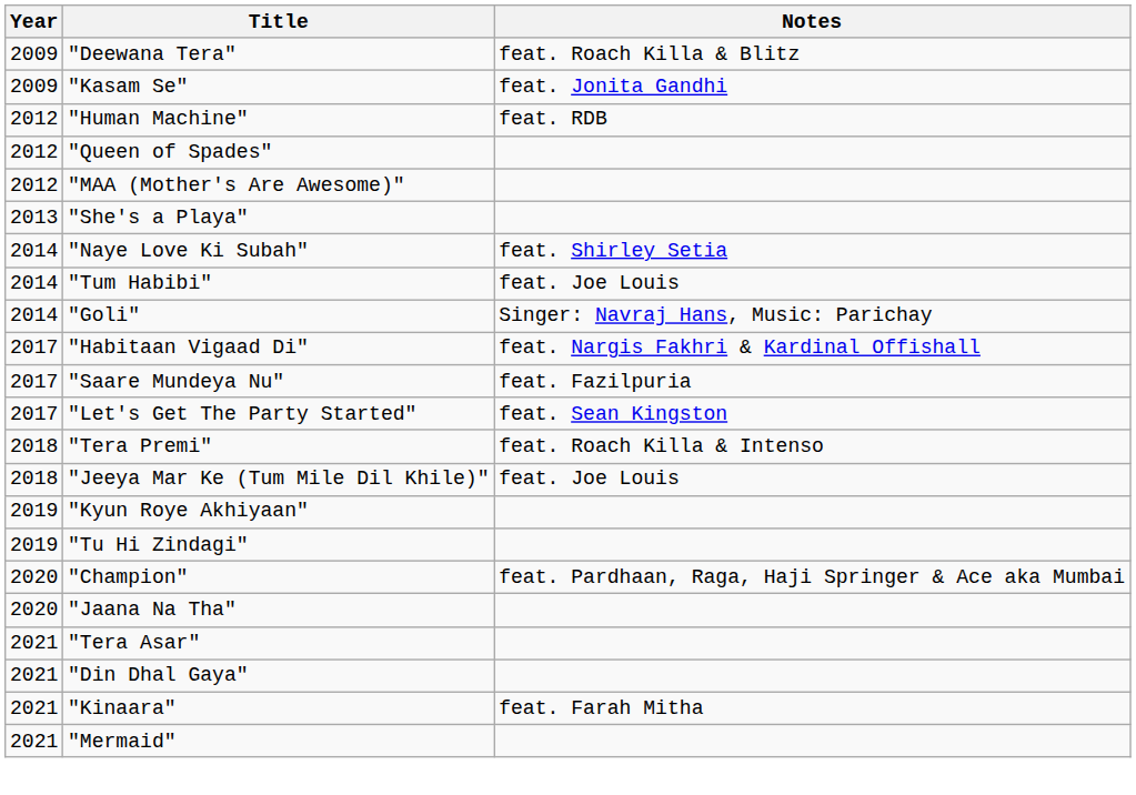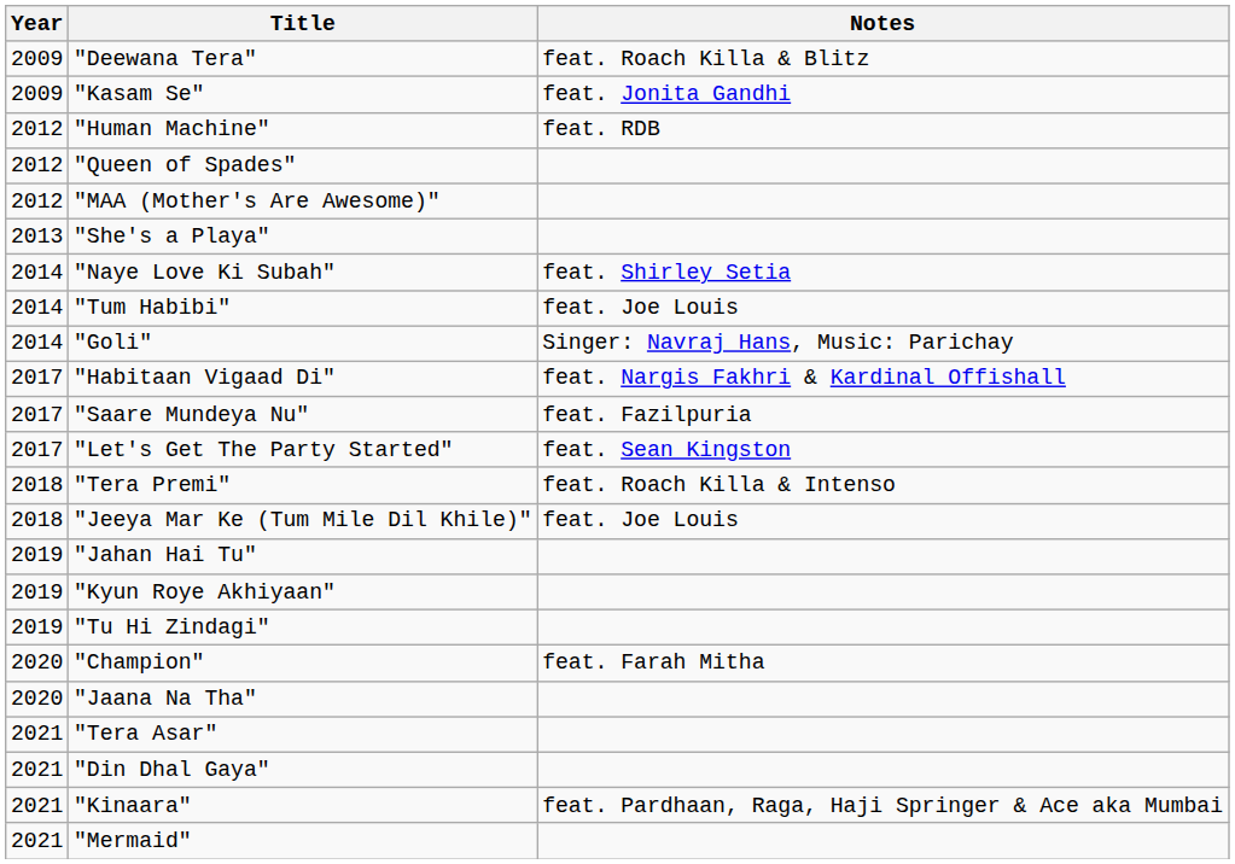 <table class="wikitable sortable">
 <tr>
 <th>Year</th>
 <th>Title</th>
 <th>Notes</th>
 </tr>
 <tr>
 <td>2009</td>
 <td>"Deewana Tera"</td>
 <td>feat. Roach Killa & Blitz</td>
 </tr>
 <tr>
 <td>2009</td>
 <td>"Kasam Se"</td>
 <td>feat. <a href='#'>Jonita Gandhi</a></td>
 </tr>
 <tr>
 <td>2012</td>
 <td>"Human Machine"</td>
 <td>feat. RDB</td>
 </tr>
 <tr>
 <td>2012</td>
 <td>"Queen of Spades"</td>
 <td></td>
 </tr>
 <tr>
 <td>2012</td>
 <td>"MAA (Mother's Are Awesome)"</td>
 <td></td>
 </tr>
 <tr>
 <td>2013</td>
 <td>"She's a Playa"</td>
 <td></td>
 </tr>
 <tr>
 <td>2014</td>
 <td>"Naye Love Ki Subah"</td>
 <td>feat. <a href='#'>Shirley Setia</a></td>
 </tr>
 <tr>
 <td>2014</td>
 <td>"Tum Habibi"</td>
 <td>feat. Joe Louis</td>
 </tr>
 <tr>
 <td>2014</td>
 <td>"Goli"</td>
 <td>Singer: <a href='#'>Navraj Hans</a>, Music: Parichay</td>
 </tr>
 <tr>
 <td>2017</td>
 <td>"Habitaan Vigaad Di"</td>
 <td>feat. <a href='#'>Nargis Fakhri</a> & <a href='#'>Kardinal Offishall</a></td>
 </tr>
 <tr>
 <td>2017</td>
 <td>"Saare Mundeya Nu"</td>
 <td>feat. Fazilpuria</td>
 </tr>
 <tr>
 <td>2017</td>
 <td>"Let's Get The Party Started"</td>
 <td>feat. <a href='#'>Sean Kingston</a></td>
 </tr>
 <tr>
 <td>2018</td>
 <td>"Tera Premi"</td>
 <td>feat. Roach Killa & Intenso</td>
 </tr>
 <tr>
 <td>2018</td>
 <td>"Jeeya Mar Ke (Tum Mile Dil Khile)"</td>
 <td>feat. Joe Louis</td>
 </tr>
 <tr>
 <td>2019</td>
+<td>"Jahan Hai Tu"</td>
+<td></td>
+</tr>
+<tr>
+<td>2019</td>
 <td>"Kyun Roye Akhiyaan"</td>
 <td></td>
 </tr>
 <tr>
 <td>2019</td>
 <td>"Tu Hi Zindagi"</td>
 <td></td>
 </tr>
 <tr>
 <td>2020</td>
 <td>"Champion"</td>
-<td>feat. Pardhaan, Raga, Haji Springer & Ace aka Mumbai</td>
+<td>feat. Farah Mitha</td>
 </tr>
 <tr>
 <td>2020</td>
 <td>"Jaana Na Tha"</td>
 <td></td>
 </tr>
 <tr>
 <td>2021</td>
 <td>"Tera Asar"</td>
 <td></td>
 </tr>
 <tr>
 <td>2021</td>
 <td>"Din Dhal Gaya"</td>
 <td></td>
 </tr>
 <tr>
 <td>2021</td>
 <td>"Kinaara"</td>
-<td>feat. Farah Mitha</td>
+<td>feat. Pardhaan, Raga, Haji Springer & Ace aka Mumbai</td>
 </tr>
 <tr>
 <td>2021</td>
 <td>"Mermaid"</td>
 <td></td>
 </tr>
 </table>
